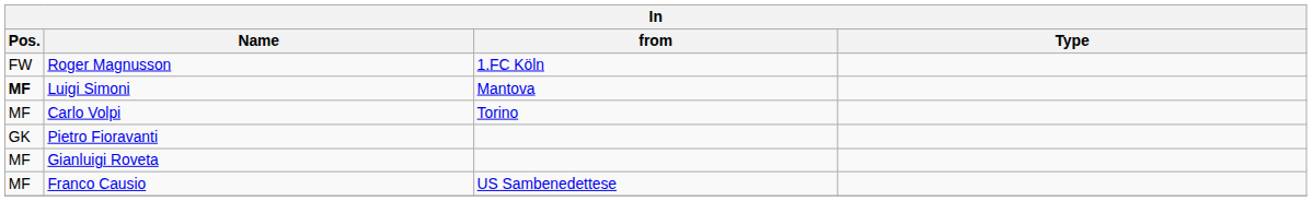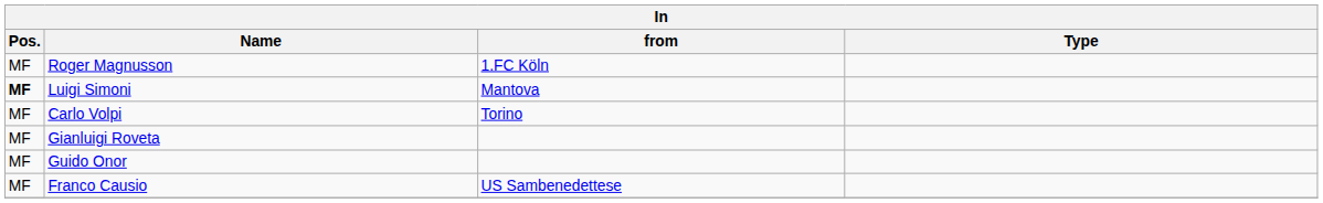 <table class="wikitable" style="font-size:90%;">
 <tr>
 <th colspan="4">In</th>
 </tr>
 <tr>
 <th width=3%>Pos.</th>
 <th width=33%>Name</th>
 <th width=28%>from</th>
 <th width=36%>Type</th>
 </tr>
 <tr>
-<td>FW</td>
+<td>MF</td>
 <td><a href='#'>Roger Magnusson</a></td>
 <td><a href='#'>1.FC Köln</a></td>
 <td></td>
 </tr>
 <tr>
 <td><strong>MF</strong></td>
 <td><a href='#'>Luigi Simoni</a></td>
 <td><a href='#'>Mantova</a></td>
 <td></td>
 </tr>
 <tr>
 <td>MF</td>
 <td><a href='#'>Carlo Volpi</a></td>
 <td><a href='#'>Torino</a></td>
 <td></td>
 </tr>
 <tr>
-<td>GK</td>
-<td><a href='#'>Pietro Fioravanti</a></td>
+<td>MF</td>
+<td><a href='#'>Gianluigi Roveta</a></td>
 <td></td>
 <td></td>
 </tr>
 <tr>
 <td>MF</td>
-<td><a href='#'>Gianluigi Roveta</a></td>
+<td><a href='#'>Guido Onor</a></td>
 <td></td>
 <td></td>
 </tr>
 <tr>
 <td>MF</td>
 <td><a href='#'>Franco Causio</a></td>
 <td><a href='#'>US Sambenedettese</a></td>
 <td></td>
 </tr>
 <tr>
 </tr>
 </table>
